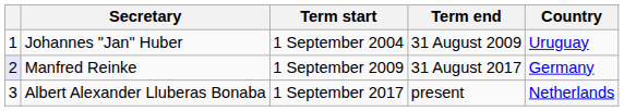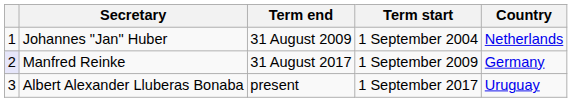 <table class="wikitable sortable">
 <tr>
 <th></th>
 <th>Secretary</th>
+<th>Term end</th>
 <th>Term start</th>
-<th>Term end</th>
 <th>Country</th>
 </tr>
 <tr>
 <td>1</td>
 <td>Johannes "Jan" Huber </td>
+<td>31 August 2009</td>
 <td>1 September 2004</td>
-<td>31 August 2009</td>
-<td><a href='#'>Uruguay</a></td>
+<td><a href='#'>Netherlands</a></td>
 </tr>
 <tr>
 <td style="background: lavender;">2</td>
 <td>Manfred Reinke </td>
+<td>31 August 2017</td>
 <td>1 September 2009</td>
-<td>31 August 2017</td>
 <td><a href='#'>Germany</a></td>
 </tr>
 <tr>
 <td>3</td>
 <td>Albert Alexander Lluberas Bonaba</td>
+<td>present</td>
 <td>1 September 2017</td>
-<td>present</td>
-<td><a href='#'>Netherlands</a></td>
+<td><a href='#'>Uruguay</a></td>
 </tr>
 </table>
